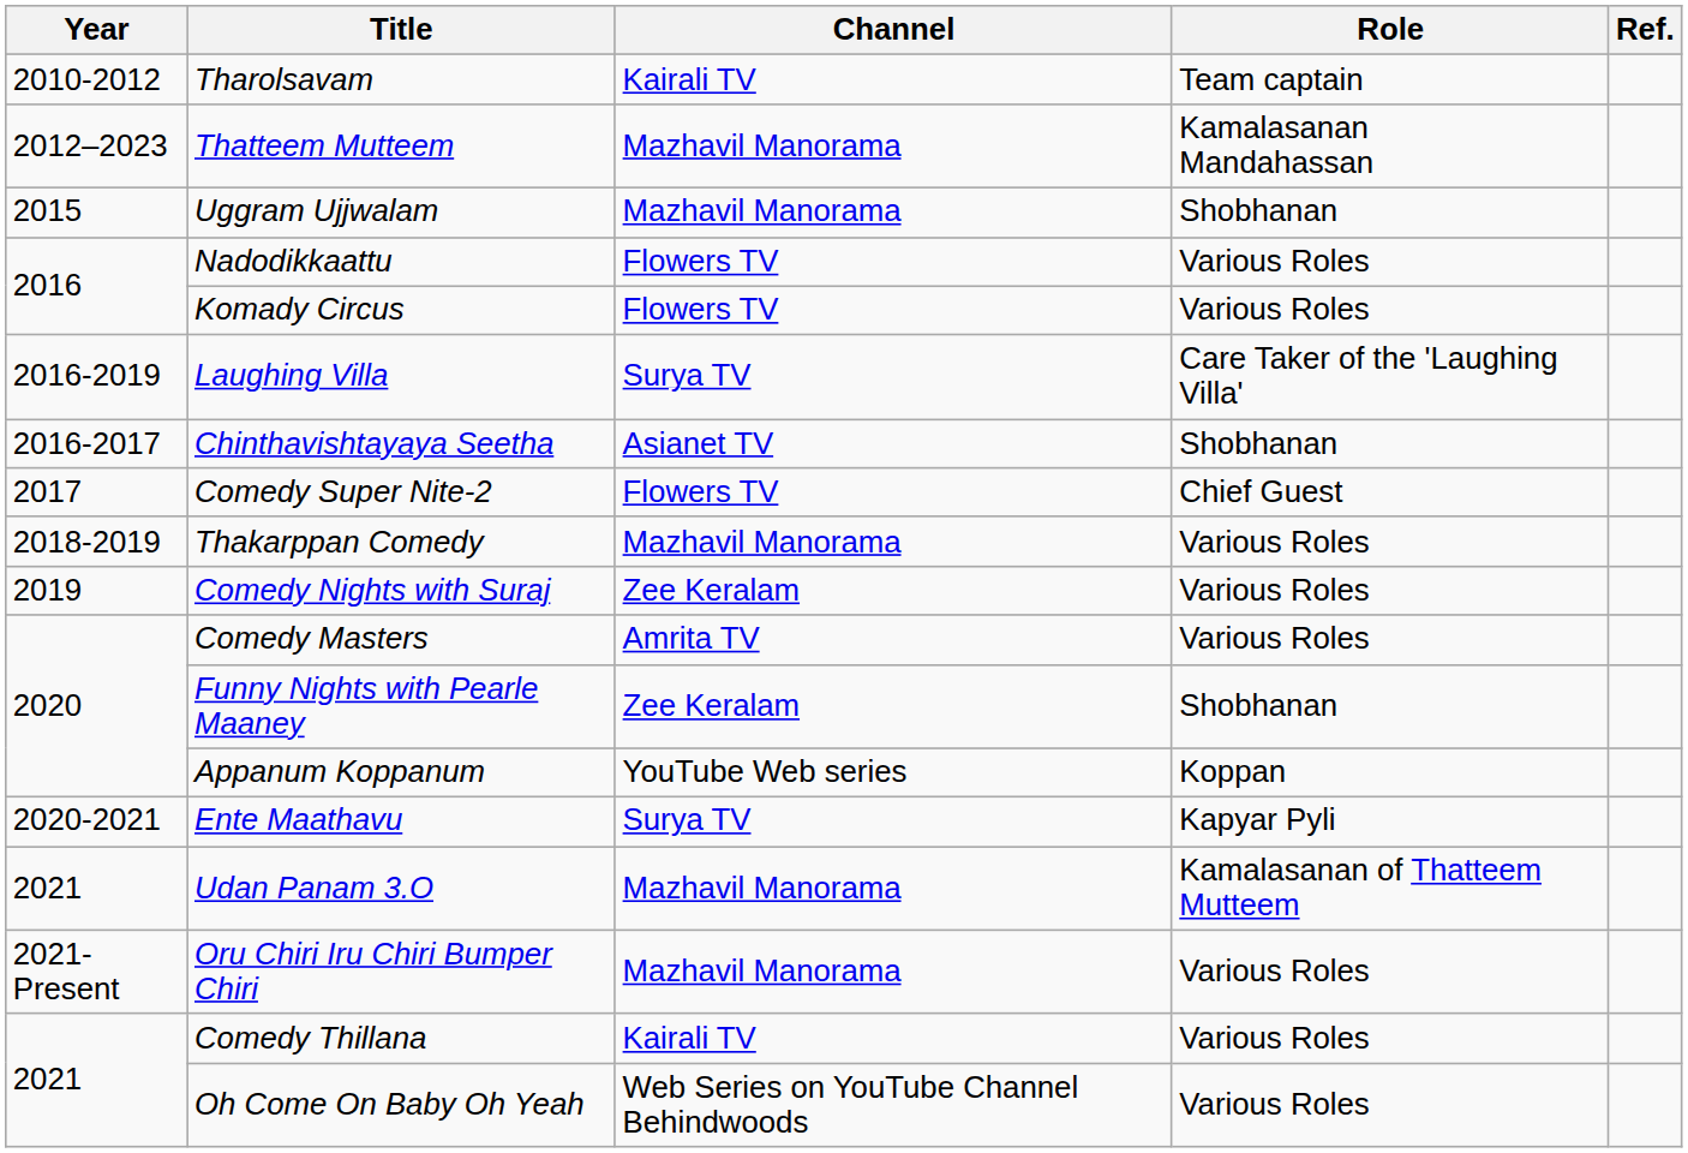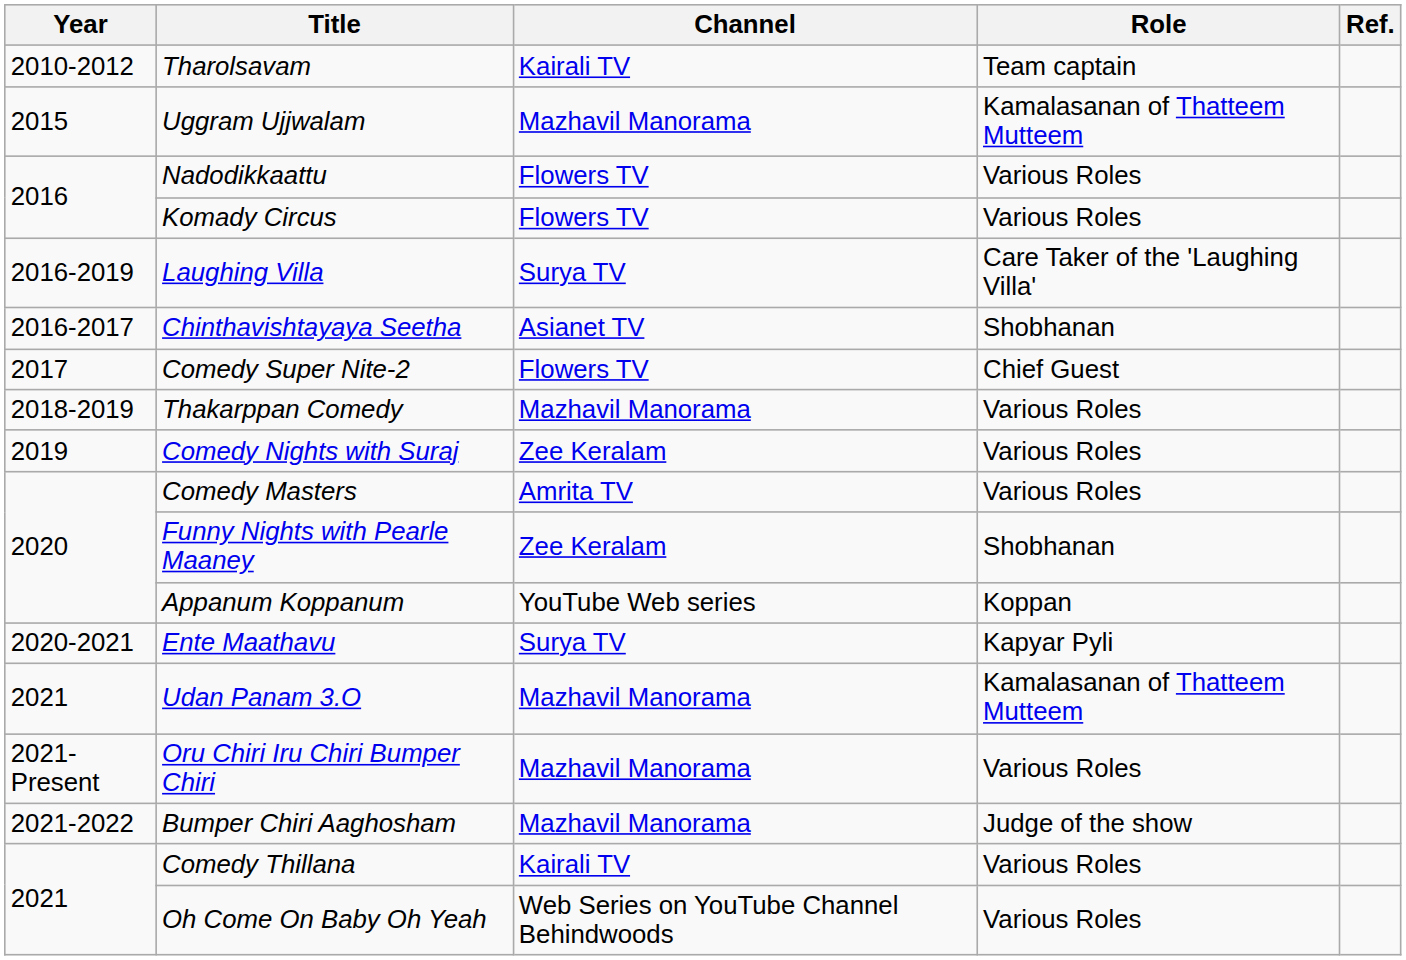 <table class="wikitable sortable">
 <tr>
 <th>Year</th>
 <th>Title</th>
 <th>Channel</th>
 <th>Role</th>
 <th>Ref.</th>
 </tr>
 <tr>
 <td>2010-2012</td>
 <td><em>Tharolsavam</em></td>
 <td><a href='#'>Kairali TV</a></td>
 <td>Team captain</td>
 <td></td>
 </tr>
 <tr>
-<td>2012–2023</td>
-<td><em><a href='#'>Thatteem Mutteem</a></em></td>
-<td><a href='#'>Mazhavil Manorama</a></td>
-<td>Kamalasanan<br>Mandahassan</td>
-<td></td>
-</tr>
-<tr>
 <td>2015</td>
 <td><em>Uggram Ujjwalam</em></td>
 <td><a href='#'>Mazhavil Manorama</a></td>
-<td>Shobhanan</td>
+<td>Kamalasanan of <a href='#'>Thatteem Mutteem</a></td>
 <td></td>
 </tr>
 <tr>
 <td rowspan=2>2016</td>
 <td><em>Nadodikkaattu</em></td>
 <td><a href='#'>Flowers TV</a></td>
 <td>Various Roles</td>
 <td></td>
 </tr>
 <tr>
 <td><em>Komady Circus</em></td>
 <td><a href='#'>Flowers TV</a></td>
 <td>Various Roles</td>
 <td></td>
 </tr>
 <tr>
 <td>2016-2019</td>
 <td><em><a href='#'>Laughing Villa</a></em></td>
 <td><a href='#'>Surya TV</a></td>
 <td>Care Taker of the 'Laughing Villa'</td>
 <td></td>
 </tr>
 <tr>
 <td>2016-2017</td>
 <td><em><a href='#'>Chinthavishtayaya Seetha</a></em></td>
 <td><a href='#'>Asianet TV</a></td>
 <td>Shobhanan</td>
 <td></td>
 </tr>
 <tr>
 <td>2017</td>
 <td><em>Comedy Super Nite-2</em></td>
 <td><a href='#'>Flowers TV</a></td>
 <td>Chief Guest</td>
 <td></td>
 </tr>
 <tr>
 <td>2018-2019</td>
 <td><em>Thakarppan Comedy</em></td>
 <td><a href='#'>Mazhavil Manorama</a></td>
 <td>Various Roles</td>
 <td></td>
 </tr>
 <tr>
 <td>2019</td>
 <td><em><a href='#'>Comedy Nights with Suraj</a></em></td>
 <td><a href='#'>Zee Keralam</a></td>
 <td>Various Roles</td>
 <td></td>
 </tr>
 <tr>
 <td rowspan=3>2020</td>
 <td><em>Comedy Masters</em></td>
 <td><a href='#'>Amrita TV</a></td>
 <td>Various Roles</td>
 <td></td>
 </tr>
 <tr>
 <td><em><a href='#'>Funny Nights with Pearle Maaney</a></em></td>
 <td><a href='#'>Zee Keralam</a></td>
 <td>Shobhanan</td>
 <td></td>
 </tr>
 <tr>
 <td><em>Appanum Koppanum</em></td>
 <td>YouTube Web series</td>
 <td>Koppan</td>
 <td></td>
 </tr>
 <tr>
 <td>2020-2021</td>
 <td><em><a href='#'>Ente Maathavu</a></em></td>
 <td><a href='#'>Surya TV</a></td>
 <td>Kapyar Pyli</td>
 <td></td>
 </tr>
 <tr>
 <td>2021</td>
 <td><em><a href='#'>Udan Panam 3.O</a></em></td>
 <td><a href='#'>Mazhavil Manorama</a></td>
 <td>Kamalasanan of <a href='#'>Thatteem Mutteem</a></td>
 <td></td>
 </tr>
 <tr>
 <td>2021-Present</td>
 <td><em><a href='#'>Oru Chiri Iru Chiri Bumper Chiri</a></em></td>
 <td><a href='#'>Mazhavil Manorama</a></td>
 <td>Various Roles</td>
 <td></td>
 </tr>
 <tr>
+<td>2021-2022</td>
+<td><em>Bumper Chiri Aaghosham</em></td>
+<td><a href='#'>Mazhavil Manorama</a></td>
+<td>Judge of the show</td>
+<td></td>
+</tr>
+<tr>
 <td Rowspan=2>2021</td>
 <td><em>Comedy Thillana</em></td>
 <td><a href='#'>Kairali TV</a></td>
 <td>Various Roles</td>
 <td></td>
 </tr>
 <tr>
 <td><em>Oh Come On Baby Oh Yeah</em></td>
 <td>Web Series on YouTube Channel Behindwoods</td>
 <td>Various Roles</td>
 <td></td>
 </tr>
 </table>
